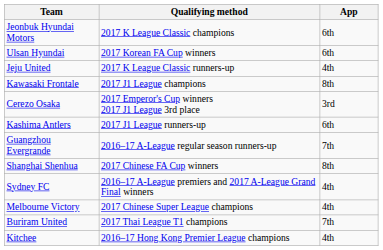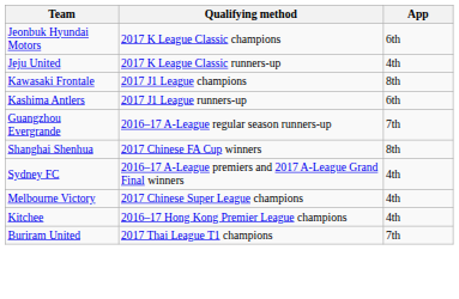 <table class="wikitable" style="table-layout:fixed;width:100%;">
 <tr>
 <th width=25%>Team</th>
 <th width=60%>Qualifying method</th>
 <th width=15%>App </th>
 </tr>
 <tr>
 <td> <a href='#'>Jeonbuk Hyundai Motors</a></td>
 <td><a href='#'>2017 K League Classic</a> champions</td>
 <td>6th </td>
 </tr>
 <tr>
-<td> <a href='#'>Ulsan Hyundai</a></td>
-<td><a href='#'>2017 Korean FA Cup</a> winners</td>
-<td>6th </td>
-</tr>
-<tr>
 <td> <a href='#'>Jeju United</a></td>
 <td><a href='#'>2017 K League Classic</a> runners-up</td>
 <td>4th </td>
 </tr>
 <tr>
 <td> <a href='#'>Kawasaki Frontale</a></td>
 <td><a href='#'>2017 J1 League</a> champions</td>
 <td>8th </td>
-</tr>
-<tr>
-<td> <a href='#'>Cerezo Osaka</a></td>
-<td><a href='#'>2017 Emperor's Cup</a> winners<br><a href='#'>2017 J1 League</a> 3rd place</td>
-<td>3rd </td>
 </tr>
 <tr>
 <td> <a href='#'>Kashima Antlers</a></td>
 <td><a href='#'>2017 J1 League</a> runners-up</td>
 <td>6th </td>
 </tr>
 <tr>
 <td> <a href='#'>Guangzhou Evergrande</a></td>
 <td><a href='#'>2016–17 A-League</a> regular season runners-up</td>
 <td>7th </td>
 </tr>
 <tr>
 <td> <a href='#'>Shanghai Shenhua</a></td>
 <td><a href='#'>2017 Chinese FA Cup</a> winners</td>
 <td>8th </td>
 </tr>
 <tr>
 <td> <a href='#'>Sydney FC</a></td>
 <td><a href='#'>2016–17 A-League</a> premiers and <a href='#'>2017 A-League Grand Final</a> winners</td>
 <td>4th </td>
 </tr>
 <tr>
 <td> <a href='#'>Melbourne Victory</a></td>
 <td><a href='#'>2017 Chinese Super League</a> champions</td>
 <td>4th </td>
 </tr>
 <tr>
+<td> <a href='#'>Kitchee</a></td>
+<td><a href='#'>2016–17 Hong Kong Premier League</a> champions</td>
+<td>4th </td>
+</tr>
+<tr>
 <td> <a href='#'>Buriram United</a></td>
 <td><a href='#'>2017 Thai League T1</a> champions</td>
 <td>7th </td>
 </tr>
-<tr>
-<td> <a href='#'>Kitchee</a></td>
-<td><a href='#'>2016–17 Hong Kong Premier League</a> champions</td>
-<td>4th </td>
-</tr>
 </table>
